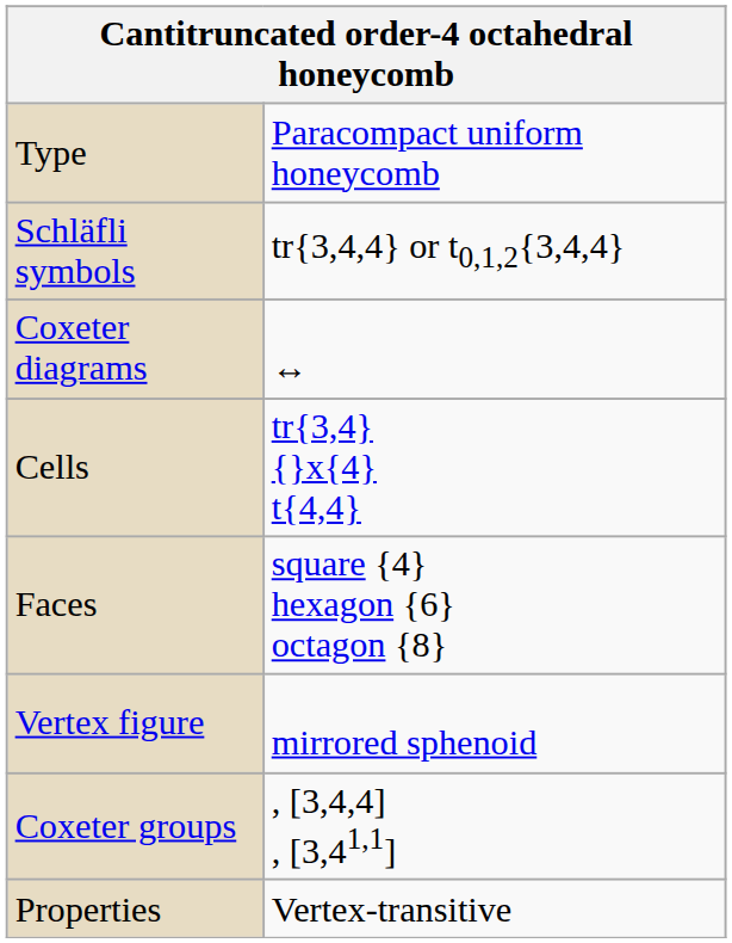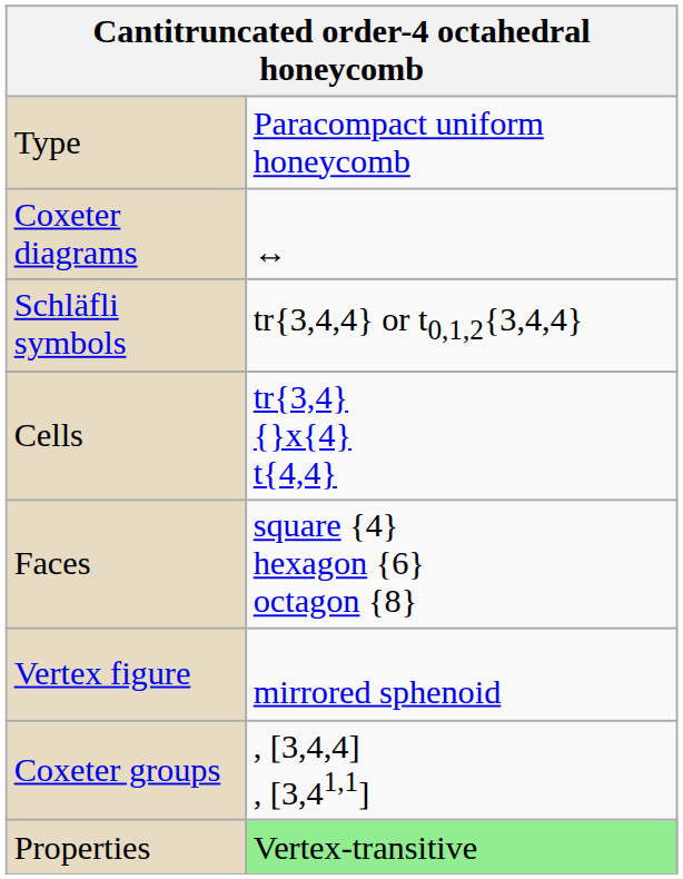 <table class="wikitable" align="right" style="margin-left:10px" width="320">
 <tr>
 <th bgcolor=#e7dcc3 colspan=2>Cantitruncated order-4 octahedral honeycomb</th>
 </tr>
 <tr>
 <td bgcolor=#e7dcc3>Type</td>
 <td><a href='#'>Paracompact uniform honeycomb</a></td>
 </tr>
 <tr>
+<td bgcolor=#e7dcc3><a href='#'>Coxeter diagrams</a></td>
+<td><br> ↔ </td>
+</tr>
+<tr>
 <td bgcolor=#e7dcc3><a href='#'>Schläfli symbols</a></td>
 <td>tr{3,4,4} or t<sub>0,1,2</sub>{3,4,4}</td>
-</tr>
-<tr>
-<td bgcolor=#e7dcc3><a href='#'>Coxeter diagrams</a></td>
-<td><br> ↔ </td>
 </tr>
 <tr>
 <td bgcolor=#e7dcc3>Cells</td>
 <td><a href='#'>tr{3,4}</a> <br><a href='#'>{}x{4}</a> <br><a href='#'>t{4,4}</a> </td>
 </tr>
 <tr>
 <td bgcolor=#e7dcc3>Faces</td>
 <td><a href='#'>square</a> {4}<br><a href='#'>hexagon</a> {6}<br><a href='#'>octagon</a> {8}</td>
 </tr>
 <tr>
 <td bgcolor=#e7dcc3><a href='#'>Vertex figure</a></td>
 <td><br><a href='#'>mirrored sphenoid</a></td>
 </tr>
 <tr>
 <td bgcolor=#e7dcc3><a href='#'>Coxeter groups</a></td>
 <td>, [3,4,4]<br>, [3,4<sup>1,1</sup>]</td>
 </tr>
 <tr>
 <td bgcolor=#e7dcc3>Properties</td>
-<td>Vertex-transitive</td>
+<td style="background: lightgreen;">Vertex-transitive</td>
 </tr>
 </table>
